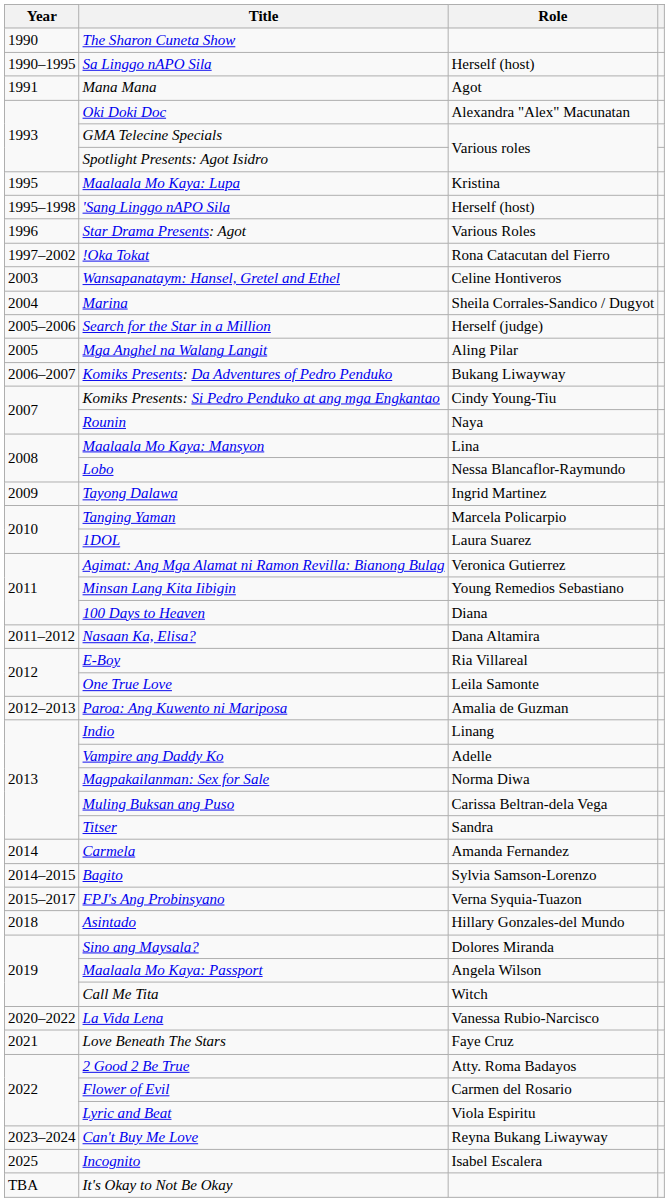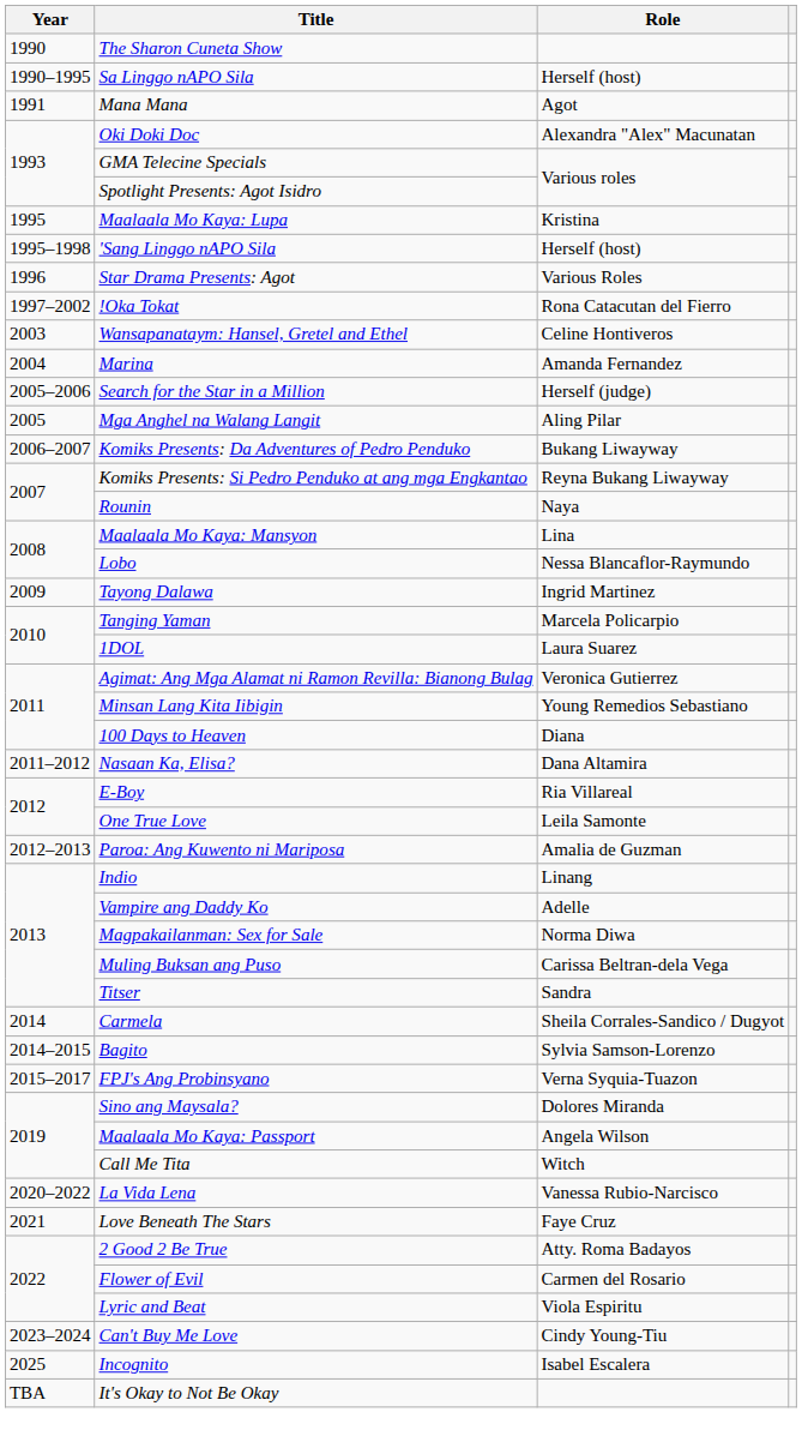 <table class="wikitable sortable" >
 <tr>
 <th>Year</th>
 <th>Title</th>
 <th>Role</th>
 <th></th>
 </tr>
 <tr>
 <td>1990</td>
 <td><em><a href='#'>The Sharon Cuneta Show</a></em></td>
 <td></td>
 <td></td>
 </tr>
 <tr>
 <td>1990–1995</td>
 <td><em><a href='#'>Sa Linggo nAPO Sila</a></em></td>
 <td>Herself (host)</td>
 <td></td>
 </tr>
 <tr>
 <td>1991</td>
 <td><em>Mana Mana</em></td>
 <td>Agot</td>
 <td></td>
 </tr>
 <tr>
 <td rowspan="3">1993</td>
 <td><em><a href='#'>Oki Doki Doc</a></em></td>
 <td>Alexandra "Alex" Macunatan</td>
 <td></td>
 </tr>
 <tr>
 <td><em>GMA Telecine Specials</em></td>
 <td rowspan="2">Various roles</td>
 <td></td>
 </tr>
 <tr>
 <td><em>Spotlight Presents: Agot Isidro</em></td>
 <td></td>
 </tr>
 <tr>
 <td>1995</td>
 <td><a href='#'><em>Maalaala Mo Kaya: Lupa</em></a></td>
 <td>Kristina</td>
 <td></td>
 </tr>
 <tr>
 <td>1995–1998</td>
 <td><em><a href='#'>'Sang Linggo nAPO Sila</a></em></td>
 <td>Herself (host)</td>
 <td></td>
 </tr>
 <tr>
 <td>1996</td>
 <td><em><a href='#'>Star Drama Presents</a>: Agot</em></td>
 <td>Various Roles</td>
 <td></td>
 </tr>
 <tr>
 <td>1997–2002</td>
 <td><em><a href='#'>!Oka Tokat</a></em></td>
 <td>Rona Catacutan del Fierro</td>
 <td></td>
 </tr>
 <tr>
 <td>2003</td>
 <td><em><a href='#'>Wansapanataym: Hansel, Gretel and Ethel</a></em></td>
 <td>Celine Hontiveros</td>
 <td></td>
 </tr>
 <tr>
 <td>2004</td>
 <td><em><a href='#'>Marina</a></em></td>
-<td>Sheila Corrales-Sandico / Dugyot</td>
+<td>Amanda Fernandez</td>
 <td></td>
 </tr>
 <tr>
 <td>2005–2006</td>
 <td><em><a href='#'>Search for the Star in a Million</a></em></td>
 <td>Herself (judge)</td>
 <td></td>
 </tr>
 <tr>
 <td>2005</td>
 <td><em><a href='#'>Mga Anghel na Walang Langit</a></em></td>
 <td>Aling Pilar</td>
 <td></td>
 </tr>
 <tr>
 <td>2006–2007</td>
 <td><em><a href='#'>Komiks Presents</a>: <a href='#'>Da Adventures of Pedro Penduko</a></em></td>
 <td>Bukang Liwayway</td>
 <td></td>
 </tr>
 <tr>
 <td rowspan="2">2007</td>
 <td><em>Komiks Presents: <a href='#'>Si Pedro Penduko at ang mga Engkantao</a></em></td>
-<td>Cindy Young-Tiu</td>
+<td>Reyna Bukang Liwayway</td>
 <td></td>
 </tr>
 <tr>
 <td><em><a href='#'>Rounin</a></em></td>
 <td>Naya</td>
 <td></td>
 </tr>
 <tr>
 <td rowspan="2">2008</td>
 <td><em><a href='#'> Maalaala Mo Kaya: Mansyon</a></em></td>
 <td>Lina</td>
 <td></td>
 </tr>
 <tr>
 <td><em><a href='#'>Lobo</a></em></td>
 <td>Nessa Blancaflor-Raymundo</td>
 <td></td>
 </tr>
 <tr>
 <td>2009</td>
 <td><em><a href='#'>Tayong Dalawa</a></em></td>
 <td>Ingrid Martinez</td>
 <td></td>
 </tr>
 <tr>
 <td rowspan="2">2010</td>
 <td><em><a href='#'>Tanging Yaman</a></em></td>
 <td>Marcela Policarpio</td>
 <td></td>
 </tr>
 <tr>
 <td><em><a href='#'>1DOL</a></em></td>
 <td>Laura Suarez</td>
 <td></td>
 </tr>
 <tr>
 <td rowspan="3">2011</td>
 <td><em><a href='#'>Agimat: Ang Mga Alamat ni Ramon Revilla: Bianong Bulag</a></em></td>
 <td>Veronica Gutierrez</td>
 <td></td>
 </tr>
 <tr>
 <td><em><a href='#'>Minsan Lang Kita Iibigin</a></em></td>
 <td>Young Remedios Sebastiano</td>
 <td></td>
 </tr>
 <tr>
 <td><em><a href='#'>100 Days to Heaven</a></em></td>
 <td>Diana</td>
 <td></td>
 </tr>
 <tr>
 <td>2011–2012</td>
 <td><em><a href='#'>Nasaan Ka, Elisa?</a></em></td>
 <td>Dana Altamira</td>
 <td></td>
 </tr>
 <tr>
 <td rowspan="2">2012</td>
 <td><em><a href='#'>E-Boy</a></em></td>
 <td>Ria Villareal</td>
 <td></td>
 </tr>
 <tr>
 <td><em><a href='#'>One True Love</a></em></td>
 <td>Leila Samonte</td>
 <td></td>
 </tr>
 <tr>
 <td>2012–2013</td>
 <td><em><a href='#'>Paroa: Ang Kuwento ni Mariposa</a></em></td>
 <td>Amalia de Guzman</td>
 <td></td>
 </tr>
 <tr>
 <td rowspan="5">2013</td>
 <td><em><a href='#'>Indio</a></em></td>
 <td>Linang</td>
 <td></td>
 </tr>
 <tr>
 <td><em><a href='#'>Vampire ang Daddy Ko</a></em></td>
 <td>Adelle</td>
 <td></td>
 </tr>
 <tr>
 <td><em><a href='#'>Magpakailanman: Sex for Sale</a></em></td>
 <td>Norma Diwa</td>
 <td></td>
 </tr>
 <tr>
 <td><em><a href='#'>Muling Buksan ang Puso</a></em></td>
 <td>Carissa Beltran-dela Vega</td>
 <td></td>
 </tr>
 <tr>
 <td><em><a href='#'>Titser</a></em></td>
 <td>Sandra</td>
 <td></td>
 </tr>
 <tr>
 <td>2014</td>
 <td><em><a href='#'>Carmela</a></em></td>
-<td>Amanda Fernandez</td>
+<td>Sheila Corrales-Sandico / Dugyot</td>
 <td></td>
 </tr>
 <tr>
 <td>2014–2015</td>
 <td><em><a href='#'>Bagito</a></em></td>
 <td>Sylvia Samson-Lorenzo</td>
 <td></td>
 </tr>
 <tr>
 <td>2015–2017</td>
 <td><em><a href='#'>FPJ's Ang Probinsyano</a></em></td>
 <td>Verna Syquia-Tuazon</td>
-<td></td>
-</tr>
-<tr>
-<td>2018</td>
-<td><em><a href='#'>Asintado</a></em></td>
-<td>Hillary Gonzales-del Mundo</td>
 <td></td>
 </tr>
 <tr>
 <td rowspan="3">2019</td>
 <td><em><a href='#'>Sino ang Maysala?</a></em></td>
 <td>Dolores Miranda</td>
 <td></td>
 </tr>
 <tr>
 <td><em><a href='#'>Maalaala Mo Kaya: Passport</a></em></td>
 <td>Angela Wilson</td>
 <td></td>
 </tr>
 <tr>
 <td><em>Call Me Tita</em></td>
 <td>Witch</td>
 <td></td>
 </tr>
 <tr>
 <td>2020–2022</td>
 <td><em><a href='#'>La Vida Lena</a></em></td>
 <td>Vanessa Rubio-Narcisco</td>
 <td></td>
 </tr>
 <tr>
 <td>2021</td>
 <td><em>Love Beneath The Stars</em></td>
 <td>Faye Cruz</td>
 <td></td>
 </tr>
 <tr>
 <td rowspan="3">2022</td>
 <td><em><a href='#'>2 Good 2 Be True</a></em></td>
 <td>Atty. Roma Badayos</td>
 <td></td>
 </tr>
 <tr>
 <td><em><a href='#'>Flower of Evil</a></em></td>
 <td>Carmen del Rosario</td>
 <td></td>
 </tr>
 <tr>
 <td><em><a href='#'>Lyric and Beat</a></em></td>
 <td>Viola Espiritu</td>
 <td></td>
 </tr>
 <tr>
 <td>2023–2024</td>
 <td><em><a href='#'>Can't Buy Me Love</a></em></td>
-<td>Reyna Bukang Liwayway</td>
+<td>Cindy Young-Tiu</td>
 <td></td>
 </tr>
 <tr>
 <td>2025</td>
 <td><em><a href='#'>Incognito</a></em></td>
 <td>Isabel Escalera</td>
 <td></td>
 </tr>
 <tr>
 <td>TBA</td>
 <td><em>It's Okay to Not Be Okay</em></td>
 <td></td>
 <td></td>
 </tr>
 </table>
